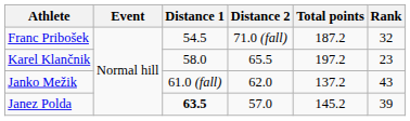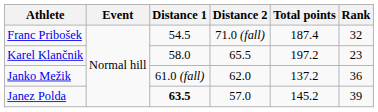 <table class="wikitable" style="font-size:90%">
 <tr>
 <th>Athlete</th>
 <th>Event</th>
 <th>Distance 1</th>
 <th>Distance 2</th>
 <th>Total points</th>
 <th>Rank</th>
 </tr>
 <tr>
 <td><a href='#'>Franc Pribošek</a></td>
 <td rowspan="4">Normal hill</td>
 <td align="center">54.5</td>
 <td align="center">71.0 <em>(fall)</em></td>
-<td align="center">187.2</td>
+<td align="center">187.4</td>
 <td align="center">32</td>
 </tr>
 <tr>
 <td><a href='#'>Karel Klančnik</a></td>
 <td align="center">58.0</td>
 <td align="center">65.5</td>
 <td align="center">197.2</td>
 <td align="center">23</td>
 </tr>
 <tr>
 <td><a href='#'>Janko Mežik</a></td>
 <td align="center">61.0 <em>(fall)</em></td>
 <td align="center">62.0</td>
 <td align="center">137.2</td>
-<td align="center">43</td>
+<td align="center">36</td>
 </tr>
 <tr>
 <td><a href='#'>Janez Polda</a></td>
 <td align="center"><strong>63.5</strong></td>
 <td align="center">57.0</td>
 <td align="center">145.2</td>
 <td align="center">39</td>
 </tr>
 </table>
